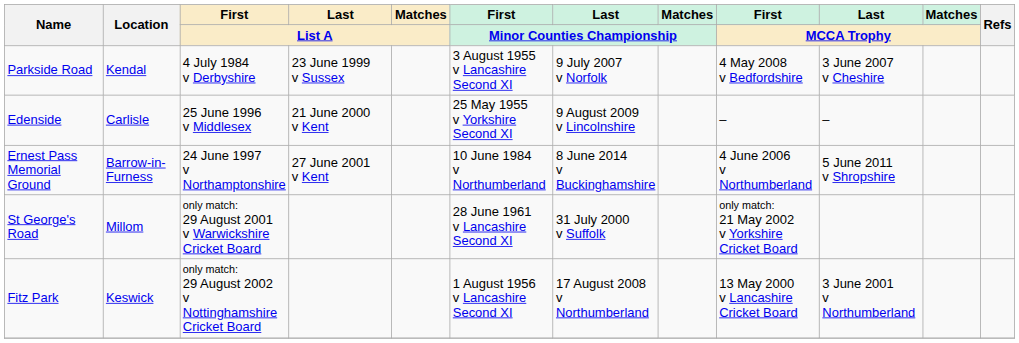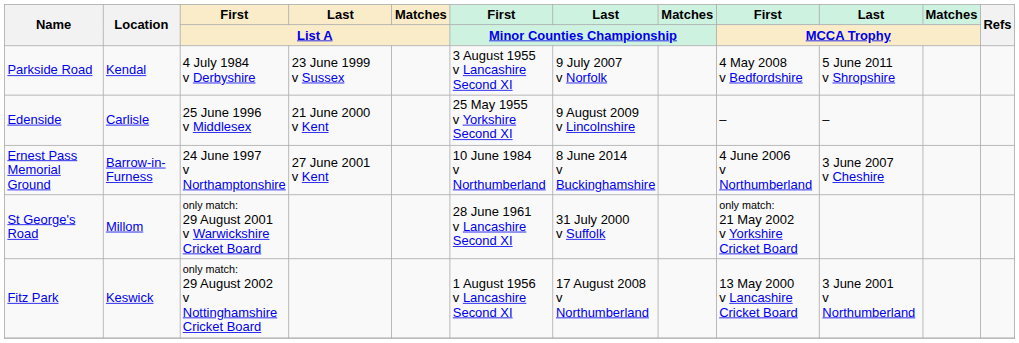 <table class="wikitable sortable">
 <tr>
 <th rowspan="2">Name</th>
 <th rowspan="2">Location</th>
 <th width="120" class="unsortable" style="background:#faecc8">First</th>
 <th width="120" class="unsortable" style="background:#faecc8">Last</th>
 <th style="background:#faecc8">Matches</th>
 <th width="120" class="unsortable" style="background:#cef2e0">First</th>
 <th width="120" class="unsortable" style="background:#cef2e0">Last</th>
 <th style="background:#cef2e0">Matches</th>
 <th width="120" class="unsortable" style="background:#cef2e0">First</th>
 <th width="120" class="unsortable" style="background:#cef2e0">Last</th>
 <th style="background:#cef2e0">Matches</th>
 <th rowspan="2" class="unsortable">Refs</th>
 </tr>
 <tr class="unsortable">
 <th colspan="3" style="background:#faecc8"><a href='#'>List A</a></th>
 <th colspan="3" style="background:#cef2e0"><a href='#'>Minor Counties Championship</a></th>
 <th colspan="3" style="background:#faecc8"><a href='#'>MCCA Trophy</a></th>
 </tr>
 <tr>
 <td><a href='#'>Parkside Road</a></td>
 <td><a href='#'>Kendal</a></td>
 <td>4 July 1984<br>v <a href='#'>Derbyshire</a></td>
 <td>23 June 1999<br>v <a href='#'>Sussex</a></td>
 <td></td>
 <td>3 August 1955<br>v <a href='#'>Lancashire Second XI</a></td>
 <td>9 July 2007<br>v <a href='#'>Norfolk</a></td>
 <td></td>
 <td>4 May 2008<br>v <a href='#'>Bedfordshire</a></td>
-<td>3 June 2007<br>v <a href='#'>Cheshire</a></td>
+<td>5 June 2011<br>v <a href='#'>Shropshire</a></td>
 <td></td>
 <td></td>
 </tr>
 <tr>
 <td><a href='#'>Edenside</a><br></td>
 <td><a href='#'>Carlisle</a></td>
 <td>25 June 1996<br>v <a href='#'>Middlesex</a></td>
 <td>21 June 2000<br>v <a href='#'>Kent</a></td>
 <td></td>
 <td>25 May 1955<br>v <a href='#'>Yorkshire Second XI</a></td>
 <td>9 August 2009<br>v <a href='#'>Lincolnshire</a></td>
 <td></td>
 <td>–</td>
 <td>–</td>
 <td></td>
 <td></td>
 </tr>
 <tr>
 <td><a href='#'>Ernest Pass Memorial Ground</a></td>
 <td><a href='#'>Barrow-in-Furness</a></td>
 <td>24 June 1997<br>v <a href='#'>Northamptonshire</a></td>
 <td>27 June 2001<br>v <a href='#'>Kent</a></td>
 <td></td>
 <td>10 June 1984<br>v <a href='#'>Northumberland</a></td>
 <td>8 June 2014<br>v <a href='#'>Buckinghamshire</a></td>
 <td></td>
 <td>4 June 2006<br>v <a href='#'>Northumberland</a></td>
-<td>5 June 2011<br>v <a href='#'>Shropshire</a></td>
+<td>3 June 2007<br>v <a href='#'>Cheshire</a></td>
 <td></td>
 <td></td>
 </tr>
 <tr>
 <td><a href='#'>St George's Road</a><br></td>
 <td><a href='#'>Millom</a></td>
 <td><small>only match:</small><br>29 August 2001<br>v <a href='#'>Warwickshire Cricket Board</a></td>
 <td> </td>
 <td></td>
 <td>28 June 1961<br>v <a href='#'>Lancashire Second XI</a></td>
 <td>31 July 2000<br>v <a href='#'>Suffolk</a></td>
 <td></td>
 <td><small>only match:</small><br>21 May 2002<br>v <a href='#'>Yorkshire Cricket Board</a></td>
 <td> </td>
 <td></td>
 <td></td>
 </tr>
 <tr>
 <td><a href='#'>Fitz Park</a><br></td>
 <td><a href='#'>Keswick</a></td>
 <td><small>only match:</small><br>29 August 2002<br>v <a href='#'>Nottinghamshire Cricket Board</a></td>
 <td> </td>
 <td></td>
 <td>1 August 1956<br>v <a href='#'>Lancashire Second XI</a></td>
 <td>17 August 2008<br>v <a href='#'>Northumberland</a></td>
 <td></td>
 <td>13 May 2000<br>v <a href='#'>Lancashire Cricket Board</a></td>
 <td>3 June 2001<br>v <a href='#'>Northumberland</a></td>
 <td></td>
 <td></td>
 </tr>
 <tr>
 </tr>
 </table>
